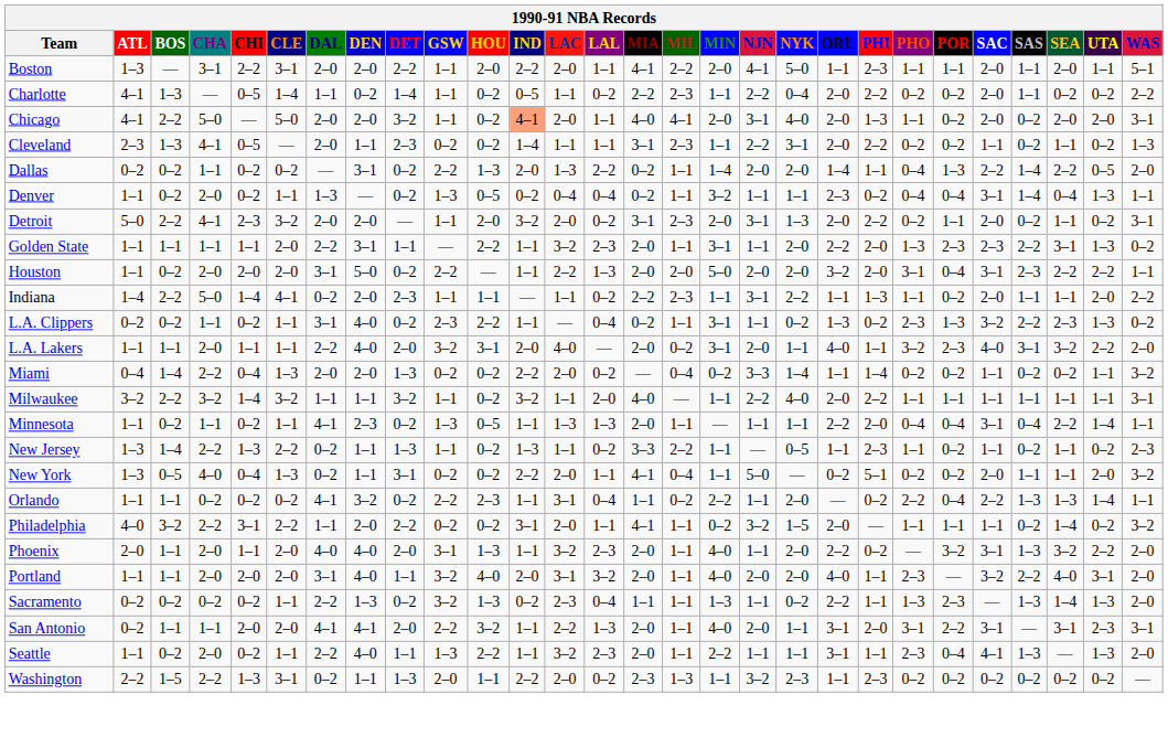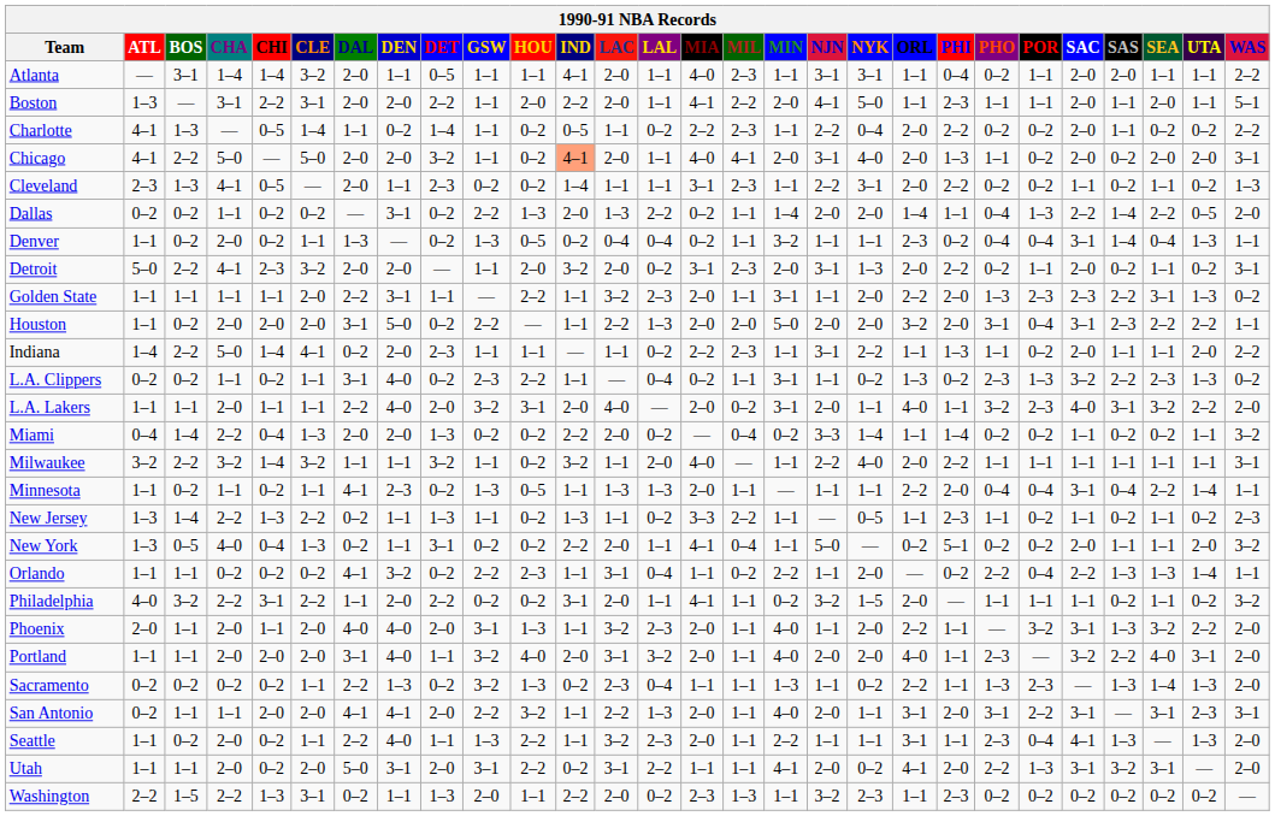 <table class="wikitable" style="font-size:95%; text-align:center;">
 <tr>
 <th colspan=28>1990-91 NBA Records</th>
 </tr>
 <tr>
 <th width=100>Team</th>
 <th style="background:#FF0000;color:#FFFFFF;width=35">ATL</th>
 <th style="background:#006400;color:#FFFFFF;width=35">BOS</th>
 <th style="background:#008080;color:#800080;width=35">CHA</th>
 <th style="background:#FF0000;color:#000000;width=35">CHI</th>
 <th style="background:#000080;color:#FF8C00;width=35">CLE</th>
 <th style="background:#008000;color:#00008B;width=35">DAL</th>
 <th style="background:#0000CD;color:#FFD700;width=35">DEN</th>
 <th style="background:#0000FF;color:#FF0000;width=35">DET</th>
 <th style="background:#0000FF;color:#FFD700;width=35">GSW</th>
 <th style="background:#FF0000;color:#FFD700;width=35">HOU</th>
 <th style="background:#000080;color:#FFD700;width=35">IND</th>
 <th style="background:#F9160D;color:#1A2E8B;width=35">LAC</th>
 <th style="background:#800080;color:#FFD700;width=35">LAL</th>
 <th style="background:#000000;color:#8B0000;width=35">MIA</th>
 <th style="background:#006400;color:#B22222;width=35">MIL</th>
 <th style="background:#0000FF;color:#228B22;width=35">MIN</th>
 <th style="background:#DC143C;color:#0000CD;width=35">NJN</th>
 <th style="background:#0000FF;color:#FF8C00;width=35">NYK</th>
 <th style="background:#0000FF;color:#000000;width=35">ORL</th>
 <th style="background:#FF0000;color:#0000FF;width=35">PHI</th>
 <th style="background:#800080;color:#FF4500;width=35">PHO</th>
 <th style="background:#000000;color:#FF0000;width=35">POR</th>
 <th style="background:#0000FF;color:#FFFFFF;width=35">SAC</th>
 <th style="background:#000000;color:#C0C0C0;width=35">SAS</th>
 <th style="background:#005831;color:#FFC322;width=35">SEA</th>
 <th style="background:#36004A;color:#FFFF00;width=35">UTA</th>
 <th style="background:#DC143C;color:#0000CD;width=35">WAS</th>
+</tr>
+<tr>
+<td style="text-align:left;"><a href='#'>Atlanta</a></td>
+<td>—</td>
+<td>3–1</td>
+<td>1–4</td>
+<td>1–4</td>
+<td>3–2</td>
+<td>2–0</td>
+<td>1–1</td>
+<td>0–5</td>
+<td>1–1</td>
+<td>1–1</td>
+<td>4–1</td>
+<td>2–0</td>
+<td>1–1</td>
+<td>4–0</td>
+<td>2–3</td>
+<td>1–1</td>
+<td>3–1</td>
+<td>3–1</td>
+<td>1–1</td>
+<td>0–4</td>
+<td>0–2</td>
+<td>1–1</td>
+<td>2–0</td>
+<td>2–0</td>
+<td>1–1</td>
+<td>1–1</td>
+<td>2–2</td>
 </tr>
 <tr>
 <td style="text-align:left;"><a href='#'>Boston</a></td>
 <td>1–3</td>
 <td>—</td>
 <td>3–1</td>
 <td>2–2</td>
 <td>3–1</td>
 <td>2–0</td>
 <td>2–0</td>
 <td>2–2</td>
 <td>1–1</td>
 <td>2–0</td>
 <td>2–2</td>
 <td>2–0</td>
 <td>1–1</td>
 <td>4–1</td>
 <td>2–2</td>
 <td>2–0</td>
 <td>4–1</td>
 <td>5–0</td>
 <td>1–1</td>
 <td>2–3</td>
 <td>1–1</td>
 <td>1–1</td>
 <td>2–0</td>
 <td>1–1</td>
 <td>2–0</td>
 <td>1–1</td>
 <td>5–1</td>
 </tr>
 <tr>
 <td style="text-align:left;"><a href='#'>Charlotte</a></td>
 <td>4–1</td>
 <td>1–3</td>
 <td>—</td>
 <td>0–5</td>
 <td>1–4</td>
 <td>1–1</td>
 <td>0–2</td>
 <td>1–4</td>
 <td>1–1</td>
 <td>0–2</td>
 <td>0–5</td>
 <td>1–1</td>
 <td>0–2</td>
 <td>2–2</td>
 <td>2–3</td>
 <td>1–1</td>
 <td>2–2</td>
 <td>0–4</td>
 <td>2–0</td>
 <td>2–2</td>
 <td>0–2</td>
 <td>0–2</td>
 <td>2–0</td>
 <td>1–1</td>
 <td>0–2</td>
 <td>0–2</td>
 <td>2–2</td>
 </tr>
 <tr>
 <td style="text-align:left;"><a href='#'>Chicago</a></td>
 <td>4–1</td>
 <td>2–2</td>
 <td>5–0</td>
 <td>—</td>
 <td>5–0</td>
 <td>2–0</td>
 <td>2–0</td>
 <td>3–2</td>
 <td>1–1</td>
 <td>0–2</td>
 <td style="background: lightsalmon;">4–1</td>
 <td>2–0</td>
 <td>1–1</td>
 <td>4–0</td>
 <td>4–1</td>
 <td>2–0</td>
 <td>3–1</td>
 <td>4–0</td>
 <td>2–0</td>
 <td>1–3</td>
 <td>1–1</td>
 <td>0–2</td>
 <td>2–0</td>
 <td>0–2</td>
 <td>2–0</td>
 <td>2–0</td>
 <td>3–1</td>
 </tr>
 <tr>
 <td style="text-align:left;"><a href='#'>Cleveland</a></td>
 <td>2–3</td>
 <td>1–3</td>
 <td>4–1</td>
 <td>0–5</td>
 <td>—</td>
 <td>2–0</td>
 <td>1–1</td>
 <td>2–3</td>
 <td>0–2</td>
 <td>0–2</td>
 <td>1–4</td>
 <td>1–1</td>
 <td>1–1</td>
 <td>3–1</td>
 <td>2–3</td>
 <td>1–1</td>
 <td>2–2</td>
 <td>3–1</td>
 <td>2–0</td>
 <td>2–2</td>
 <td>0–2</td>
 <td>0–2</td>
 <td>1–1</td>
 <td>0–2</td>
 <td>1–1</td>
 <td>0–2</td>
 <td>1–3</td>
 </tr>
 <tr>
 <td style="text-align:left;"><a href='#'>Dallas</a></td>
 <td>0–2</td>
 <td>0–2</td>
 <td>1–1</td>
 <td>0–2</td>
 <td>0–2</td>
 <td>—</td>
 <td>3–1</td>
 <td>0–2</td>
 <td>2–2</td>
 <td>1–3</td>
 <td>2–0</td>
 <td>1–3</td>
 <td>2–2</td>
 <td>0–2</td>
 <td>1–1</td>
 <td>1–4</td>
 <td>2–0</td>
 <td>2–0</td>
 <td>1–4</td>
 <td>1–1</td>
 <td>0–4</td>
 <td>1–3</td>
 <td>2–2</td>
 <td>1–4</td>
 <td>2–2</td>
 <td>0–5</td>
 <td>2–0</td>
 </tr>
 <tr>
 <td style="text-align:left;"><a href='#'>Denver</a></td>
 <td>1–1</td>
 <td>0–2</td>
 <td>2–0</td>
 <td>0–2</td>
 <td>1–1</td>
 <td>1–3</td>
 <td>—</td>
 <td>0–2</td>
 <td>1–3</td>
 <td>0–5</td>
 <td>0–2</td>
 <td>0–4</td>
 <td>0–4</td>
 <td>0–2</td>
 <td>1–1</td>
 <td>3–2</td>
 <td>1–1</td>
 <td>1–1</td>
 <td>2–3</td>
 <td>0–2</td>
 <td>0–4</td>
 <td>0–4</td>
 <td>3–1</td>
 <td>1–4</td>
 <td>0–4</td>
 <td>1–3</td>
 <td>1–1</td>
 </tr>
 <tr>
 <td style="text-align:left;"><a href='#'>Detroit</a></td>
 <td>5–0</td>
 <td>2–2</td>
 <td>4–1</td>
 <td>2–3</td>
 <td>3–2</td>
 <td>2–0</td>
 <td>2–0</td>
 <td>—</td>
 <td>1–1</td>
 <td>2–0</td>
 <td>3–2</td>
 <td>2–0</td>
 <td>0–2</td>
 <td>3–1</td>
 <td>2–3</td>
 <td>2–0</td>
 <td>3–1</td>
 <td>1–3</td>
 <td>2–0</td>
 <td>2–2</td>
 <td>0–2</td>
 <td>1–1</td>
 <td>2–0</td>
 <td>0–2</td>
 <td>1–1</td>
 <td>0–2</td>
 <td>3–1</td>
 </tr>
 <tr>
 <td style="text-align:left;"><a href='#'>Golden State</a></td>
 <td>1–1</td>
 <td>1–1</td>
 <td>1–1</td>
 <td>1–1</td>
 <td>2–0</td>
 <td>2–2</td>
 <td>3–1</td>
 <td>1–1</td>
 <td>—</td>
 <td>2–2</td>
 <td>1–1</td>
 <td>3–2</td>
 <td>2–3</td>
 <td>2–0</td>
 <td>1–1</td>
 <td>3–1</td>
 <td>1–1</td>
 <td>2–0</td>
 <td>2–2</td>
 <td>2–0</td>
 <td>1–3</td>
 <td>2–3</td>
 <td>2–3</td>
 <td>2–2</td>
 <td>3–1</td>
 <td>1–3</td>
 <td>0–2</td>
 </tr>
 <tr>
 <td style="text-align:left;"><a href='#'>Houston</a></td>
 <td>1–1</td>
 <td>0–2</td>
 <td>2–0</td>
 <td>2–0</td>
 <td>2–0</td>
 <td>3–1</td>
 <td>5–0</td>
 <td>0–2</td>
 <td>2–2</td>
 <td>—</td>
 <td>1–1</td>
 <td>2–2</td>
 <td>1–3</td>
 <td>2–0</td>
 <td>2–0</td>
 <td>5–0</td>
 <td>2–0</td>
 <td>2–0</td>
 <td>3–2</td>
 <td>2–0</td>
 <td>3–1</td>
 <td>0–4</td>
 <td>3–1</td>
 <td>2–3</td>
 <td>2–2</td>
 <td>2–2</td>
 <td>1–1</td>
 </tr>
 <tr>
 <td style="text-align:left;">Indiana</td>
 <td>1–4</td>
 <td>2–2</td>
 <td>5–0</td>
 <td>1–4</td>
 <td>4–1</td>
 <td>0–2</td>
 <td>2–0</td>
 <td>2–3</td>
 <td>1–1</td>
 <td>1–1</td>
 <td>—</td>
 <td>1–1</td>
 <td>0–2</td>
 <td>2–2</td>
 <td>2–3</td>
 <td>1–1</td>
 <td>3–1</td>
 <td>2–2</td>
 <td>1–1</td>
 <td>1–3</td>
 <td>1–1</td>
 <td>0–2</td>
 <td>2–0</td>
 <td>1–1</td>
 <td>1–1</td>
 <td>2–0</td>
 <td>2–2</td>
 </tr>
 <tr>
 <td style="text-align:left;"><a href='#'>L.A. Clippers</a></td>
 <td>0–2</td>
 <td>0–2</td>
 <td>1–1</td>
 <td>0–2</td>
 <td>1–1</td>
 <td>3–1</td>
 <td>4–0</td>
 <td>0–2</td>
 <td>2–3</td>
 <td>2–2</td>
 <td>1–1</td>
 <td>—</td>
 <td>0–4</td>
 <td>0–2</td>
 <td>1–1</td>
 <td>3–1</td>
 <td>1–1</td>
 <td>0–2</td>
 <td>1–3</td>
 <td>0–2</td>
 <td>2–3</td>
 <td>1–3</td>
 <td>3–2</td>
 <td>2–2</td>
 <td>2–3</td>
 <td>1–3</td>
 <td>0–2</td>
 </tr>
 <tr>
 <td style="text-align:left;"><a href='#'>L.A. Lakers</a></td>
 <td>1–1</td>
 <td>1–1</td>
 <td>2–0</td>
 <td>1–1</td>
 <td>1–1</td>
 <td>2–2</td>
 <td>4–0</td>
 <td>2–0</td>
 <td>3–2</td>
 <td>3–1</td>
 <td>2–0</td>
 <td>4–0</td>
 <td>—</td>
 <td>2–0</td>
 <td>0–2</td>
 <td>3–1</td>
 <td>2–0</td>
 <td>1–1</td>
 <td>4–0</td>
 <td>1–1</td>
 <td>3–2</td>
 <td>2–3</td>
 <td>4–0</td>
 <td>3–1</td>
 <td>3–2</td>
 <td>2–2</td>
 <td>2–0</td>
 </tr>
 <tr>
 <td style="text-align:left;"><a href='#'>Miami</a></td>
 <td>0–4</td>
 <td>1–4</td>
 <td>2–2</td>
 <td>0–4</td>
 <td>1–3</td>
 <td>2–0</td>
 <td>2–0</td>
 <td>1–3</td>
 <td>0–2</td>
 <td>0–2</td>
 <td>2–2</td>
 <td>2–0</td>
 <td>0–2</td>
 <td>—</td>
 <td>0–4</td>
 <td>0–2</td>
 <td>3–3</td>
 <td>1–4</td>
 <td>1–1</td>
 <td>1–4</td>
 <td>0–2</td>
 <td>0–2</td>
 <td>1–1</td>
 <td>0–2</td>
 <td>0–2</td>
 <td>1–1</td>
 <td>3–2</td>
 </tr>
 <tr>
 <td style="text-align:left;"><a href='#'>Milwaukee</a></td>
 <td>3–2</td>
 <td>2–2</td>
 <td>3–2</td>
 <td>1–4</td>
 <td>3–2</td>
 <td>1–1</td>
 <td>1–1</td>
 <td>3–2</td>
 <td>1–1</td>
 <td>0–2</td>
 <td>3–2</td>
 <td>1–1</td>
 <td>2–0</td>
 <td>4–0</td>
 <td>—</td>
 <td>1–1</td>
 <td>2–2</td>
 <td>4–0</td>
 <td>2–0</td>
 <td>2–2</td>
 <td>1–1</td>
 <td>1–1</td>
 <td>1–1</td>
 <td>1–1</td>
 <td>1–1</td>
 <td>1–1</td>
 <td>3–1</td>
 </tr>
 <tr>
 <td style="text-align:left;"><a href='#'>Minnesota</a></td>
 <td>1–1</td>
 <td>0–2</td>
 <td>1–1</td>
 <td>0–2</td>
 <td>1–1</td>
 <td>4–1</td>
 <td>2–3</td>
 <td>0–2</td>
 <td>1–3</td>
 <td>0–5</td>
 <td>1–1</td>
 <td>1–3</td>
 <td>1–3</td>
 <td>2–0</td>
 <td>1–1</td>
 <td>—</td>
 <td>1–1</td>
 <td>1–1</td>
 <td>2–2</td>
 <td>2–0</td>
 <td>0–4</td>
 <td>0–4</td>
 <td>3–1</td>
 <td>0–4</td>
 <td>2–2</td>
 <td>1–4</td>
 <td>1–1</td>
 </tr>
 <tr>
 <td style="text-align:left;"><a href='#'>New Jersey</a></td>
 <td>1–3</td>
 <td>1–4</td>
 <td>2–2</td>
 <td>1–3</td>
 <td>2–2</td>
 <td>0–2</td>
 <td>1–1</td>
 <td>1–3</td>
 <td>1–1</td>
 <td>0–2</td>
 <td>1–3</td>
 <td>1–1</td>
 <td>0–2</td>
 <td>3–3</td>
 <td>2–2</td>
 <td>1–1</td>
 <td>—</td>
 <td>0–5</td>
 <td>1–1</td>
 <td>2–3</td>
 <td>1–1</td>
 <td>0–2</td>
 <td>1–1</td>
 <td>0–2</td>
 <td>1–1</td>
 <td>0–2</td>
 <td>2–3</td>
 </tr>
 <tr>
 <td style="text-align:left;"><a href='#'>New York</a></td>
 <td>1–3</td>
 <td>0–5</td>
 <td>4–0</td>
 <td>0–4</td>
 <td>1–3</td>
 <td>0–2</td>
 <td>1–1</td>
 <td>3–1</td>
 <td>0–2</td>
 <td>0–2</td>
 <td>2–2</td>
 <td>2–0</td>
 <td>1–1</td>
 <td>4–1</td>
 <td>0–4</td>
 <td>1–1</td>
 <td>5–0</td>
 <td>—</td>
 <td>0–2</td>
 <td>5–1</td>
 <td>0–2</td>
 <td>0–2</td>
 <td>2–0</td>
 <td>1–1</td>
 <td>1–1</td>
 <td>2–0</td>
 <td>3–2</td>
 </tr>
 <tr>
 <td style="text-align:left;"><a href='#'>Orlando</a></td>
 <td>1–1</td>
 <td>1–1</td>
 <td>0–2</td>
 <td>0–2</td>
 <td>0–2</td>
 <td>4–1</td>
 <td>3–2</td>
 <td>0–2</td>
 <td>2–2</td>
 <td>2–3</td>
 <td>1–1</td>
 <td>3–1</td>
 <td>0–4</td>
 <td>1–1</td>
 <td>0–2</td>
 <td>2–2</td>
 <td>1–1</td>
 <td>2–0</td>
 <td>—</td>
 <td>0–2</td>
 <td>2–2</td>
 <td>0–4</td>
 <td>2–2</td>
 <td>1–3</td>
 <td>1–3</td>
 <td>1–4</td>
 <td>1–1</td>
 </tr>
 <tr>
 <td style="text-align:left;"><a href='#'>Philadelphia</a></td>
 <td>4–0</td>
 <td>3–2</td>
 <td>2–2</td>
 <td>3–1</td>
 <td>2–2</td>
 <td>1–1</td>
 <td>2–0</td>
 <td>2–2</td>
 <td>0–2</td>
 <td>0–2</td>
 <td>3–1</td>
 <td>2–0</td>
 <td>1–1</td>
 <td>4–1</td>
 <td>1–1</td>
 <td>0–2</td>
 <td>3–2</td>
 <td>1–5</td>
 <td>2–0</td>
 <td>—</td>
 <td>1–1</td>
 <td>1–1</td>
 <td>1–1</td>
 <td>0–2</td>
-<td>1–4</td>
+<td>1–1</td>
 <td>0–2</td>
 <td>3–2</td>
 </tr>
 <tr>
 <td style="text-align:left;"><a href='#'>Phoenix</a></td>
 <td>2–0</td>
 <td>1–1</td>
 <td>2–0</td>
 <td>1–1</td>
 <td>2–0</td>
 <td>4–0</td>
 <td>4–0</td>
 <td>2–0</td>
 <td>3–1</td>
 <td>1–3</td>
 <td>1–1</td>
 <td>3–2</td>
 <td>2–3</td>
 <td>2–0</td>
 <td>1–1</td>
 <td>4–0</td>
 <td>1–1</td>
 <td>2–0</td>
 <td>2–2</td>
-<td>0–2</td>
+<td>1–1</td>
 <td>—</td>
 <td>3–2</td>
 <td>3–1</td>
 <td>1–3</td>
 <td>3–2</td>
 <td>2–2</td>
 <td>2–0</td>
 </tr>
 <tr>
 <td style="text-align:left;"><a href='#'>Portland</a></td>
 <td>1–1</td>
 <td>1–1</td>
 <td>2–0</td>
 <td>2–0</td>
 <td>2–0</td>
 <td>3–1</td>
 <td>4–0</td>
 <td>1–1</td>
 <td>3–2</td>
 <td>4–0</td>
 <td>2–0</td>
 <td>3–1</td>
 <td>3–2</td>
 <td>2–0</td>
 <td>1–1</td>
 <td>4–0</td>
 <td>2–0</td>
 <td>2–0</td>
 <td>4–0</td>
 <td>1–1</td>
 <td>2–3</td>
 <td>—</td>
 <td>3–2</td>
 <td>2–2</td>
 <td>4–0</td>
 <td>3–1</td>
 <td>2–0</td>
 </tr>
 <tr>
 <td style="text-align:left;"><a href='#'>Sacramento</a></td>
 <td>0–2</td>
 <td>0–2</td>
 <td>0–2</td>
 <td>0–2</td>
 <td>1–1</td>
 <td>2–2</td>
 <td>1–3</td>
 <td>0–2</td>
 <td>3–2</td>
 <td>1–3</td>
 <td>0–2</td>
 <td>2–3</td>
 <td>0–4</td>
 <td>1–1</td>
 <td>1–1</td>
 <td>1–3</td>
 <td>1–1</td>
 <td>0–2</td>
 <td>2–2</td>
 <td>1–1</td>
 <td>1–3</td>
 <td>2–3</td>
 <td>—</td>
 <td>1–3</td>
 <td>1–4</td>
 <td>1–3</td>
 <td>2–0</td>
 </tr>
 <tr>
 <td style="text-align:left;"><a href='#'>San Antonio</a></td>
 <td>0–2</td>
 <td>1–1</td>
 <td>1–1</td>
 <td>2–0</td>
 <td>2–0</td>
 <td>4–1</td>
 <td>4–1</td>
 <td>2–0</td>
 <td>2–2</td>
 <td>3–2</td>
 <td>1–1</td>
 <td>2–2</td>
 <td>1–3</td>
 <td>2–0</td>
 <td>1–1</td>
 <td>4–0</td>
 <td>2–0</td>
 <td>1–1</td>
 <td>3–1</td>
 <td>2–0</td>
 <td>3–1</td>
 <td>2–2</td>
 <td>3–1</td>
 <td>—</td>
 <td>3–1</td>
 <td>2–3</td>
 <td>3–1</td>
 </tr>
 <tr>
 <td style="text-align:left;"><a href='#'>Seattle</a></td>
 <td>1–1</td>
 <td>0–2</td>
 <td>2–0</td>
 <td>0–2</td>
 <td>1–1</td>
 <td>2–2</td>
 <td>4–0</td>
 <td>1–1</td>
 <td>1–3</td>
 <td>2–2</td>
 <td>1–1</td>
 <td>3–2</td>
 <td>2–3</td>
 <td>2–0</td>
 <td>1–1</td>
 <td>2–2</td>
 <td>1–1</td>
 <td>1–1</td>
 <td>3–1</td>
 <td>1–1</td>
 <td>2–3</td>
 <td>0–4</td>
 <td>4–1</td>
 <td>1–3</td>
 <td>—</td>
 <td>1–3</td>
 <td>2–0</td>
 </tr>
 <tr>
+<td style="text-align:left;"><a href='#'>Utah</a></td>
+<td>1–1</td>
+<td>1–1</td>
+<td>2–0</td>
+<td>0–2</td>
+<td>2–0</td>
+<td>5–0</td>
+<td>3–1</td>
+<td>2–0</td>
+<td>3–1</td>
+<td>2–2</td>
+<td>0–2</td>
+<td>3–1</td>
+<td>2–2</td>
+<td>1–1</td>
+<td>1–1</td>
+<td>4–1</td>
+<td>2–0</td>
+<td>0–2</td>
+<td>4–1</td>
+<td>2–0</td>
+<td>2–2</td>
+<td>1–3</td>
+<td>3–1</td>
+<td>3–2</td>
+<td>3–1</td>
+<td>—</td>
+<td>2–0</td>
+</tr>
+<tr>
 <td style="text-align:left;"><a href='#'>Washington</a></td>
 <td>2–2</td>
 <td>1–5</td>
 <td>2–2</td>
 <td>1–3</td>
 <td>3–1</td>
 <td>0–2</td>
 <td>1–1</td>
 <td>1–3</td>
 <td>2–0</td>
 <td>1–1</td>
 <td>2–2</td>
 <td>2–0</td>
 <td>0–2</td>
 <td>2–3</td>
 <td>1–3</td>
 <td>1–1</td>
 <td>3–2</td>
 <td>2–3</td>
 <td>1–1</td>
 <td>2–3</td>
 <td>0–2</td>
 <td>0–2</td>
 <td>0–2</td>
 <td>0–2</td>
 <td>0–2</td>
 <td>0–2</td>
 <td>—</td>
 </tr>
 </table>
